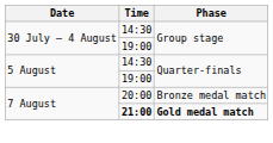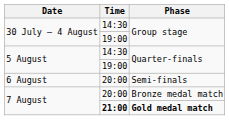 <table class="wikitable" border="1">
 <tr>
 <th>Date</th>
 <th>Time</th>
 <th>Phase</th>
 </tr>
 <tr>
 <td rowspan=2>30 July – 4 August</td>
 <td>14:30</td>
 <td rowspan=2>Group stage</td>
 </tr>
 <tr>
 <td>19:00</td>
 </tr>
 <tr>
 <td rowspan=2>5 August</td>
 <td>14:30</td>
 <td rowspan=2>Quarter-finals</td>
 </tr>
 <tr>
 <td>19:00</td>
 </tr>
 <tr>
+<td>6 August</td>
+<td>20:00</td>
+<td>Semi-finals</td>
+</tr>
+<tr>
 <td rowspan=2>7 August</td>
 <td>20:00</td>
 <td>Bronze medal match</td>
 </tr>
 <tr>
 <td><strong>21:00</strong></td>
 <td><strong>Gold medal match</strong></td>
 </tr>
 </table>
